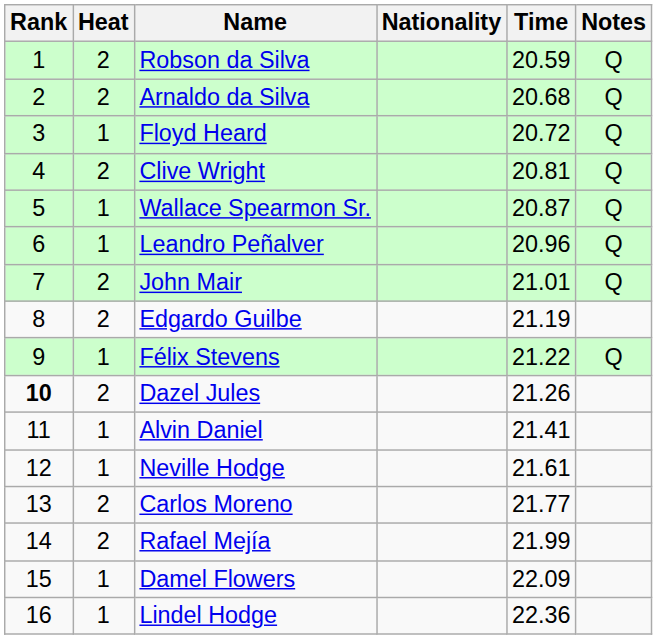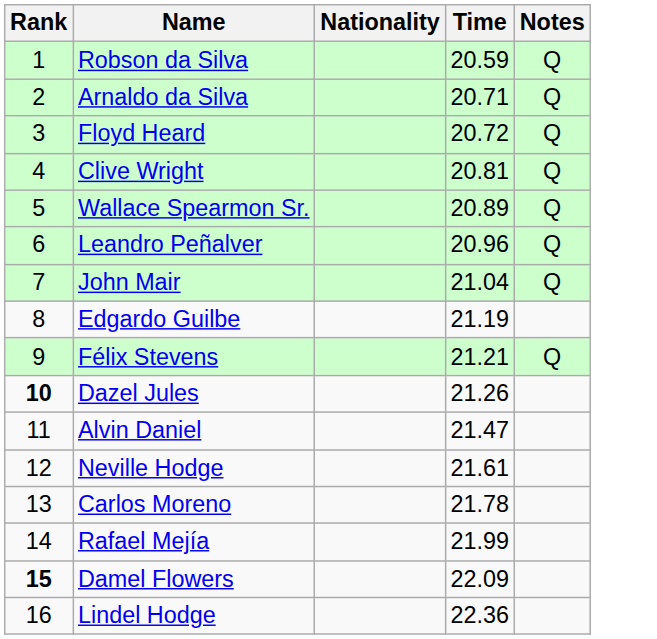 <table class="wikitable sortable" style="text-align:center">
 <tr>
 <th>Rank</th>
-<th>Heat</th>
 <th>Name</th>
 <th>Nationality</th>
 <th>Time</th>
 <th>Notes</th>
 </tr>
 <tr bgcolor=ccffcc>
 <td>1</td>
-<td>2</td>
 <td align=left><a href='#'>Robson da Silva</a></td>
 <td align=left></td>
 <td>20.59</td>
 <td>Q</td>
 </tr>
 <tr bgcolor=ccffcc>
 <td>2</td>
-<td>2</td>
 <td align=left><a href='#'>Arnaldo da Silva</a></td>
 <td align=left></td>
-<td>20.68</td>
+<td>20.71</td>
 <td>Q</td>
 </tr>
 <tr bgcolor=ccffcc>
 <td>3</td>
-<td>1</td>
 <td align=left><a href='#'>Floyd Heard</a></td>
 <td align=left></td>
 <td>20.72</td>
 <td>Q</td>
 </tr>
 <tr bgcolor=ccffcc>
 <td>4</td>
-<td>2</td>
 <td align=left><a href='#'>Clive Wright</a></td>
 <td align=left></td>
 <td>20.81</td>
 <td>Q</td>
 </tr>
 <tr bgcolor=ccffcc>
 <td>5</td>
-<td>1</td>
 <td align=left><a href='#'>Wallace Spearmon Sr.</a></td>
 <td align=left></td>
-<td>20.87</td>
+<td>20.89</td>
 <td>Q</td>
 </tr>
 <tr bgcolor=ccffcc>
 <td>6</td>
-<td>1</td>
 <td align=left><a href='#'>Leandro Peñalver</a></td>
 <td align=left></td>
 <td>20.96</td>
 <td>Q</td>
 </tr>
 <tr bgcolor=ccffcc>
 <td>7</td>
-<td>2</td>
 <td align=left><a href='#'>John Mair</a></td>
 <td align=left></td>
-<td>21.01</td>
+<td>21.04</td>
 <td>Q</td>
 </tr>
 <tr>
 <td>8</td>
-<td>2</td>
 <td align=left><a href='#'>Edgardo Guilbe</a></td>
 <td align=left></td>
 <td>21.19</td>
 <td></td>
 </tr>
 <tr bgcolor=ccffcc>
 <td>9</td>
-<td>1</td>
 <td align=left><a href='#'>Félix Stevens</a></td>
 <td align=left></td>
-<td>21.22</td>
+<td>21.21</td>
 <td>Q</td>
 </tr>
 <tr>
 <td><strong>10</strong></td>
-<td>2</td>
 <td align=left><a href='#'>Dazel Jules</a></td>
 <td align=left></td>
 <td>21.26</td>
 <td></td>
 </tr>
 <tr>
 <td>11</td>
-<td>1</td>
 <td align=left><a href='#'>Alvin Daniel</a></td>
 <td align=left></td>
-<td>21.41</td>
+<td>21.47</td>
 <td></td>
 </tr>
 <tr>
 <td>12</td>
-<td>1</td>
 <td align=left><a href='#'>Neville Hodge</a></td>
 <td align=left></td>
 <td>21.61</td>
 <td></td>
 </tr>
 <tr>
 <td>13</td>
-<td>2</td>
 <td align=left><a href='#'>Carlos Moreno</a></td>
 <td align=left></td>
-<td>21.77</td>
+<td>21.78</td>
 <td></td>
 </tr>
 <tr>
 <td>14</td>
-<td>2</td>
 <td align=left><a href='#'>Rafael Mejía</a></td>
 <td align=left></td>
 <td>21.99</td>
 <td></td>
 </tr>
 <tr>
-<td>15</td>
-<td>1</td>
+<td><strong>15</strong></td>
 <td align=left><a href='#'>Damel Flowers</a></td>
 <td align=left></td>
 <td>22.09</td>
 <td></td>
 </tr>
 <tr>
 <td>16</td>
-<td>1</td>
 <td align=left><a href='#'>Lindel Hodge</a></td>
 <td align=left></td>
 <td>22.36</td>
 <td></td>
 </tr>
 </table>
